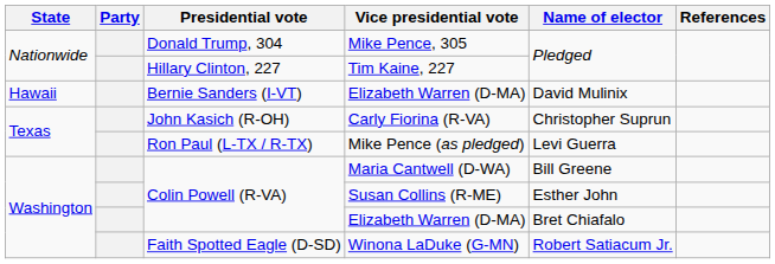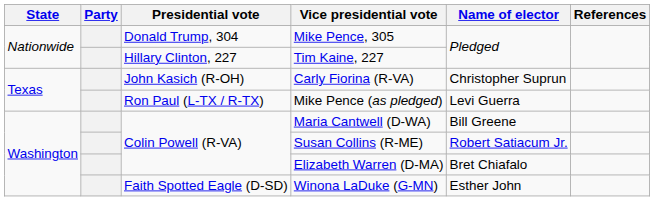 <table class="wikitable">
 <tr>
 <th><a href='#'>State</a></th>
 <th><a href='#'>Party</a></th>
 <th>Presidential vote</th>
 <th>Vice presidential vote</th>
 <th><a href='#'>Name of elector</a></th>
 <th>References</th>
 </tr>
 <tr>
 <td rowspan="2"><em>Nationwide</em></td>
 <th></th>
 <td><a href='#'>Donald Trump</a>, 304</td>
 <td><a href='#'>Mike Pence</a>, 305</td>
 <td rowspan="2"><em>Pledged</em></td>
 <td rowspan="2"></td>
 </tr>
 <tr>
 <th></th>
 <td><a href='#'>Hillary Clinton</a>, 227</td>
 <td><a href='#'>Tim Kaine</a>, 227</td>
-</tr>
-<tr>
-<td><a href='#'>Hawaii</a></td>
-<th></th>
-<td><a href='#'>Bernie Sanders</a> (<a href='#'>I-VT</a>)</td>
-<td><a href='#'>Elizabeth Warren</a> (D-MA)</td>
-<td>David Mulinix</td>
-<td></td>
 </tr>
 <tr>
 <td rowspan="2"><a href='#'>Texas</a></td>
 <th></th>
 <td><a href='#'>John Kasich</a> (R-OH)</td>
 <td><a href='#'>Carly Fiorina</a> (R-VA)</td>
 <td>Christopher Suprun</td>
 <td></td>
 </tr>
 <tr>
 <th></th>
 <td><a href='#'>Ron Paul</a> (<a href='#'>L-TX / R-TX</a>)</td>
 <td>Mike Pence (<em>as pledged</em>)</td>
 <td>Levi Guerra</td>
 <td></td>
 </tr>
 <tr>
 <td rowspan="4"><a href='#'>Washington</a></td>
 <th></th>
 <td rowspan="3"><a href='#'>Colin Powell</a> (R-VA)</td>
 <td><a href='#'>Maria Cantwell</a> (D-WA)</td>
 <td>Bill Greene</td>
 <td></td>
 </tr>
 <tr>
 <th></th>
 <td><a href='#'>Susan Collins</a> (R-ME)</td>
-<td>Esther John</td>
+<td><a href='#'>Robert Satiacum Jr.</a></td>
 <td></td>
 </tr>
 <tr>
 <th></th>
 <td><a href='#'>Elizabeth Warren</a> (D-MA)</td>
 <td>Bret Chiafalo</td>
 <td></td>
 </tr>
 <tr>
 <th></th>
 <td><a href='#'>Faith Spotted Eagle</a> (D-SD)</td>
 <td><a href='#'>Winona LaDuke</a> (<a href='#'>G-MN</a>)</td>
-<td><a href='#'>Robert Satiacum Jr.</a></td>
+<td>Esther John</td>
 <td></td>
 </tr>
 </table>
